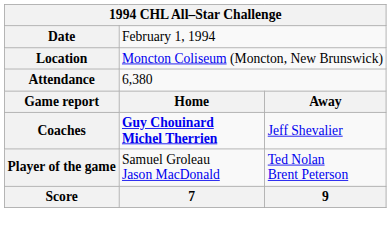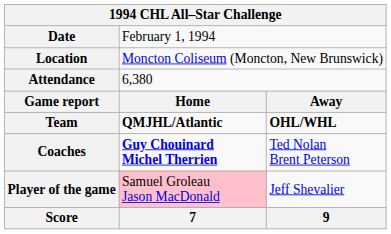 <table class="wikitable">
 <tr>
 <th colspan="3">1994 CHL All–Star Challenge</th>
 </tr>
 <tr>
 <th>Date</th>
 <td colspan="2">February 1, 1994</td>
 </tr>
 <tr>
 <th>Location</th>
 <td colspan="2"><a href='#'>Moncton Coliseum</a> (Moncton, New Brunswick)</td>
 </tr>
 <tr>
 <th>Attendance</th>
 <td colspan="2">6,380</td>
 </tr>
 <tr>
 <th>Game report</th>
 <th>Home</th>
 <th>Away</th>
 </tr>
 <tr>
+<th>Team</th>
+<td><strong>QMJHL/Atlantic</strong></td>
+<td><strong>OHL/WHL</strong></td>
+</tr>
+<tr>
 <th>Coaches</th>
 <td><strong><a href='#'>Guy Chouinard</a><br><a href='#'>Michel Therrien</a></strong></td>
-<td><a href='#'>Jeff Shevalier</a></td>
+<td><a href='#'>Ted Nolan</a><br><a href='#'>Brent Peterson</a></td>
 </tr>
 <tr>
 <th>Player of the game</th>
-<td>Samuel Groleau<br><a href='#'>Jason MacDonald</a></td>
-<td><a href='#'>Ted Nolan</a><br><a href='#'>Brent Peterson</a></td>
+<td style="background: pink;">Samuel Groleau<br><a href='#'>Jason MacDonald</a></td>
+<td><a href='#'>Jeff Shevalier</a></td>
 </tr>
 <tr>
 <th>Score</th>
 <th>7</th>
 <th>9</th>
 </tr>
 </table>
